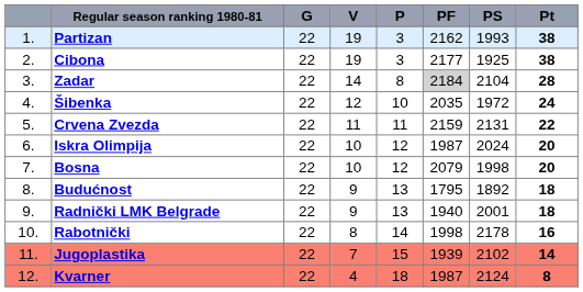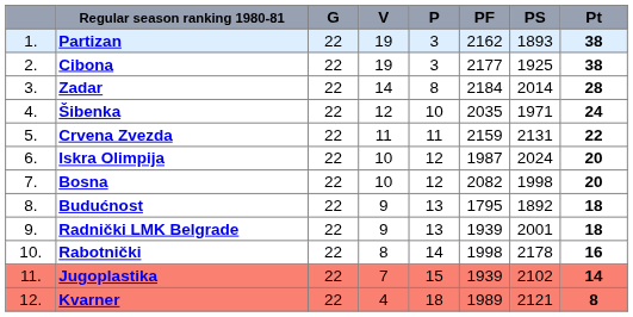 <table align=center style="font-size: 90%; border-collapse:collapse" border=1 cellspacing=0 cellpadding=2>
 <tr align=center bgcolor=#98A1B2>
 <th width=40></th>
 <th width=220><span><small>Regular season ranking 1980-81</small></span></th>
 <th width="40"><span>G</span></th>
 <th width="40"><span>V</span></th>
 <th width="40"><span>P</span></th>
 <th width="40"><span>PF</span></th>
 <th width="40"><span>PS</span></th>
 <th width="55"><span>Pt</span></th>
 </tr>
 <tr align=center style="background:#DDEEFF">
 <td>1.</td>
 <td style="text-align:left;"><strong><a href='#'>Partizan</a></strong></td>
 <td>22</td>
 <td>19</td>
 <td>3</td>
 <td>2162</td>
-<td>1993</td>
+<td>1893</td>
 <td><strong>38</strong></td>
 </tr>
 <tr align=center>
 <td>2.</td>
 <td style="text-align:left;"><strong><a href='#'>Cibona</a></strong></td>
 <td>22</td>
 <td>19</td>
 <td>3</td>
 <td>2177</td>
 <td>1925</td>
 <td><strong>38</strong></td>
 </tr>
 <tr align=center>
 <td>3.</td>
 <td style="text-align:left;"><strong><a href='#'>Zadar</a></strong></td>
 <td>22</td>
 <td>14</td>
 <td>8</td>
-<td style="background: lightgrey;">2184</td>
-<td>2104</td>
+<td>2184</td>
+<td>2014</td>
 <td><strong>28</strong></td>
 </tr>
 <tr align=center>
 <td>4.</td>
 <td style="text-align:left;"><strong><a href='#'>Šibenka</a></strong></td>
 <td>22</td>
 <td>12</td>
 <td>10</td>
 <td>2035</td>
-<td>1972</td>
+<td>1971</td>
 <td><strong>24</strong></td>
 </tr>
 <tr align=center>
 <td>5.</td>
 <td style="text-align:left;"><strong><a href='#'>Crvena Zvezda</a></strong></td>
 <td>22</td>
 <td>11</td>
 <td>11</td>
 <td>2159</td>
 <td>2131</td>
 <td><strong>22</strong></td>
 </tr>
 <tr align=center>
 <td>6.</td>
 <td style="text-align:left;"><strong><a href='#'>Iskra Olimpija</a></strong></td>
 <td>22</td>
 <td>10</td>
 <td>12</td>
 <td>1987</td>
 <td>2024</td>
 <td><strong>20</strong></td>
 </tr>
 <tr align=center>
 <td>7.</td>
 <td style="text-align:left;"><strong><a href='#'>Bosna</a></strong></td>
 <td>22</td>
 <td>10</td>
 <td>12</td>
-<td>2079</td>
+<td>2082</td>
 <td>1998</td>
 <td><strong>20</strong></td>
 </tr>
 <tr align=center>
 <td>8.</td>
 <td style="text-align:left;"><strong><a href='#'>Budućnost</a></strong></td>
 <td>22</td>
 <td>9</td>
 <td>13</td>
 <td>1795</td>
 <td>1892</td>
 <td><strong>18</strong></td>
 </tr>
 <tr align=center>
 <td>9.</td>
 <td style="text-align:left;"><strong><a href='#'>Radnički LMK Belgrade</a></strong></td>
 <td>22</td>
 <td>9</td>
 <td>13</td>
-<td>1940</td>
+<td>1939</td>
 <td>2001</td>
 <td><strong>18</strong></td>
 </tr>
 <tr align=center>
 <td>10.</td>
 <td style="text-align:left;"><strong><a href='#'>Rabotnički</a></strong></td>
 <td>22</td>
 <td>8</td>
 <td>14</td>
 <td>1998</td>
 <td>2178</td>
 <td><strong>16</strong></td>
 </tr>
 <tr align=center style="background:#FA8072">
 <td>11.</td>
 <td style="text-align:left;"><strong><a href='#'>Jugoplastika</a></strong></td>
 <td>22</td>
 <td>7</td>
 <td>15</td>
 <td>1939</td>
 <td>2102</td>
 <td><strong>14</strong></td>
 </tr>
 <tr align=center style="background:#FA8072">
 <td>12.</td>
 <td style="text-align:left;"><strong><a href='#'>Kvarner</a></strong></td>
 <td>22</td>
 <td>4</td>
 <td>18</td>
-<td>1987</td>
-<td>2124</td>
+<td>1989</td>
+<td>2121</td>
 <td><strong>8</strong></td>
 </tr>
 </table>
